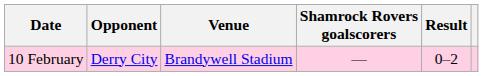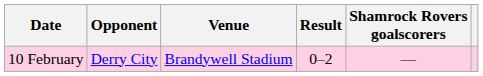 <table class="wikitable" Style="text-align: center">
 <tr>
 <th>Date</th>
 <th>Opponent</th>
 <th>Venue</th>
+<th>Result<br></th>
 <th>Shamrock Rovers<br>goalscorers</th>
-<th>Result<br></th>
 <th></th>
 </tr>
 <tr style="background:#ffd0e3">
 <td>10 February</td>
 <td><a href='#'>Derry City</a></td>
 <td><a href='#'>Brandywell Stadium</a></td>
+<td>0–2</td>
 <td>—</td>
-<td>0–2</td>
 <td></td>
 </tr>
 </table>
